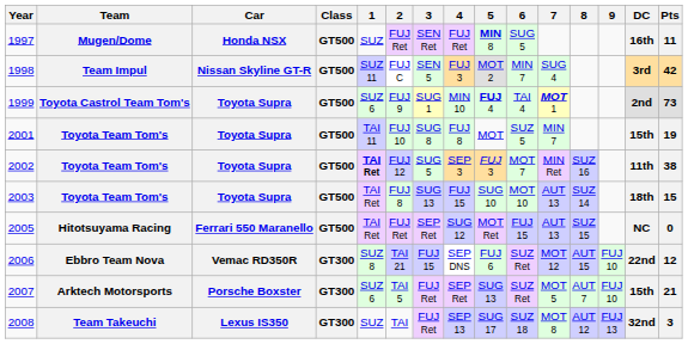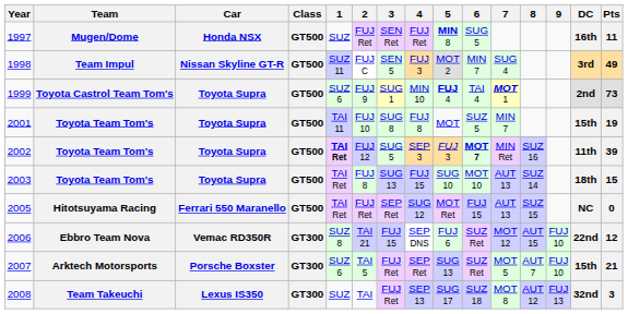 <table class="wikitable" style="text-align:center; font-size:90%">
 <tr>
 <th>Year</th>
 <th>Team</th>
 <th>Car</th>
 <th>Class</th>
 <th>1</th>
 <th>2</th>
 <th>3</th>
 <th>4</th>
 <th>5</th>
 <th>6</th>
 <th>7</th>
 <th>8</th>
 <th>9</th>
 <th>DC</th>
 <th>Pts</th>
 </tr>
 <tr>
 <td><a href='#'>1997</a></td>
 <th><a href='#'>Mugen/Dome</a></th>
 <th><a href='#'>Honda NSX</a></th>
 <th>GT500</th>
 <td><a href='#'>SUZ</a></td>
 <td style="background:#EFCFFF;"><a href='#'>FUJ</a><br><small>Ret</small></td>
 <td style="background:#EFCFFF;"><a href='#'>SEN</a><br><small>Ret</small></td>
 <td style="background:#EFCFFF;"><a href='#'>FUJ</a><br><small>Ret</small></td>
 <td style="background:#DFFFDF;"><strong><a href='#'>MIN</a></strong><br><small>8</small></td>
 <td style="background:#DFFFDF;"><a href='#'>SUG</a><br><small>5</small></td>
 <td></td>
 <td></td>
 <td></td>
 <th>16th</th>
 <th>11</th>
 </tr>
 <tr>
 <td><a href='#'>1998</a></td>
 <th><a href='#'>Team Impul</a></th>
 <th><a href='#'>Nissan Skyline GT-R</a></th>
 <th>GT500</th>
 <td style="background:#CFCFFF;"><a href='#'>SUZ</a><br><small>11</small></td>
 <td style="background:#FFFFFF;"><a href='#'>FUJ</a><br><small>C</small></td>
 <td style="background:#DFFFDF;"><a href='#'>SEN</a><br><small>5</small></td>
 <td style="background:#FFDF9F;"><a href='#'>FUJ</a><br><small>3</small></td>
 <td style="background:#DFDFDF;"><a href='#'>MOT</a><br><small>2</small></td>
 <td style="background:#DFFFDF;"><a href='#'>MIN</a><br><small>7</small></td>
 <td style="background:#DFFFDF;"><a href='#'>SUG</a><br><small>4</small></td>
 <td></td>
 <td></td>
 <td style="background:#FFDF9F;"><strong>3rd</strong></td>
-<td style="background:#FFDF9F;"><strong>42</strong></td>
+<td style="background:#FFDF9F;"><strong>49</strong></td>
 </tr>
 <tr>
 <td><a href='#'>1999</a></td>
 <th><a href='#'>Toyota Castrol Team Tom's</a></th>
 <th><a href='#'>Toyota Supra</a></th>
 <th>GT500</th>
 <td style="background:#DFFFDF;"><a href='#'>SUZ</a><br><small>6</small></td>
 <td style="background:#DFFFDF;"><a href='#'>FUJ</a><br><small>9</small></td>
 <td style="background:#FFFFBF;"><a href='#'>SUG</a><br><small>1</small></td>
 <td style="background:#DFFFDF;"><a href='#'>MIN</a><br><small>10</small></td>
 <td style="background:#DFFFDF;"><strong><a href='#'>FUJ</a></strong><br><small>4</small></td>
 <td style="background:#DFFFDF;"><a href='#'>TAI</a><br><small>4</small></td>
 <td style="background:#FFFFBF;"><strong><em><a href='#'>MOT</a></em></strong><br><small>1</small></td>
 <td></td>
 <td></td>
 <td style="background:#DFDFDF;"><strong>2nd</strong></td>
 <td style="background:#DFDFDF;"><strong>73</strong></td>
 </tr>
 <tr>
 <td><a href='#'>2001</a></td>
 <th><a href='#'>Toyota Team Tom's</a></th>
 <th><a href='#'>Toyota Supra</a></th>
 <th>GT500</th>
 <td style="background:#CFCFFF;"><a href='#'>TAI</a><br><small>11</small></td>
 <td style="background:#DFFFDF;"><a href='#'>FUJ</a><br><small>10</small></td>
 <td style="background:#DFFFDF;"><a href='#'>SUG</a><br><small>8</small></td>
 <td style="background:#DFFFDF;"><a href='#'>FUJ</a><br><small>8</small></td>
 <td><a href='#'>MOT</a></td>
 <td style="background:#DFFFDF;"><a href='#'>SUZ</a><br><small>5</small></td>
 <td style="background:#DFFFDF;"><a href='#'>MIN</a><br><small>7</small></td>
 <td></td>
 <td></td>
 <th>15th</th>
 <th>19</th>
 </tr>
 <tr>
 <td><a href='#'>2002</a></td>
 <th><a href='#'>Toyota Team Tom's</a></th>
 <th><a href='#'>Toyota Supra</a></th>
 <th>GT500</th>
 <td style="background:#EFCFFF;"><strong><a href='#'>TAI</a><br><small>Ret</small></strong></td>
 <td style="background:#CFCFFF;"><a href='#'>FUJ</a><br><small>12</small></td>
 <td style="background:#DFFFDF;"><a href='#'>SUG</a><br><small>5</small></td>
 <td style="background:#FFDF9F;"><a href='#'>SEP</a><br><small>3</small></td>
 <td style="background:#FFDF9F;"><em><a href='#'>FUJ</a></em><br><small>3</small></td>
-<td style="background:#DFFFDF;"><a href='#'>MOT</a><br><small>7</small></td>
+<td style="background:#DFFFDF;"><strong><a href='#'>MOT</a><br><small>7</small></strong></td>
 <td style="background:#EFCFFF;"><a href='#'>MIN</a><br><small>Ret</small></td>
 <td style="background:#CFCFFF;"><a href='#'>SUZ</a><br><small>16</small></td>
 <td></td>
 <th>11th</th>
-<th>38</th>
+<th>39</th>
 </tr>
 <tr>
 <td><a href='#'>2003</a></td>
 <th><a href='#'>Toyota Team Tom's</a></th>
 <th><a href='#'>Toyota Supra</a></th>
 <th>GT500</th>
 <td style="background:#EFCFFF;"><a href='#'>TAI</a><br><small>Ret</small></td>
 <td style="background:#DFFFDF;"><a href='#'>FUJ</a><br><small>8</small></td>
 <td style="background:#CFCFFF;"><a href='#'>SUG</a><br><small>13</small></td>
 <td style="background:#CFCFFF;"><a href='#'>FUJ</a><br><small>15</small></td>
 <td style="background:#DFFFDF;"><a href='#'>SUG</a><br><small>10</small></td>
 <td style="background:#DFFFDF;"><a href='#'>MOT</a><br><small>10</small></td>
 <td style="background:#CFCFFF;"><a href='#'>AUT</a><br><small>13</small></td>
 <td style="background:#CFCFFF;"><a href='#'>SUZ</a><br><small>14</small></td>
 <td></td>
 <th>18th</th>
 <th>15</th>
 </tr>
 <tr>
 <td><a href='#'>2005</a></td>
 <th>Hitotsuyama Racing</th>
 <th><a href='#'>Ferrari 550 Maranello</a></th>
 <th>GT500</th>
 <td style="background:#EFCFFF;"><a href='#'>TAI</a><br><small>Ret</small></td>
 <td style="background:#EFCFFF;"><a href='#'>FUJ</a><br><small>Ret</small></td>
 <td style="background:#EFCFFF;"><a href='#'>SEP</a><br><small>Ret</small></td>
 <td style="background:#CFCFFF;"><a href='#'>SUG</a><br><small>12</small></td>
 <td style="background:#EFCFFF;"><a href='#'>MOT</a><br><small>Ret</small></td>
 <td style="background:#CFCFFF;"><a href='#'>FUJ</a><br><small>15</small></td>
 <td style="background:#CFCFFF;"><a href='#'>AUT</a><br><small>13</small></td>
 <td style="background:#CFCFFF;"><a href='#'>SUZ</a><br><small>15</small></td>
 <td></td>
 <th>NC</th>
 <th>0</th>
 </tr>
 <tr>
 <td><a href='#'>2006</a></td>
 <th>Ebbro Team Nova</th>
 <th>Vemac RD350R</th>
 <th>GT300</th>
 <td style="background:#DFFFDF;"><a href='#'>SUZ</a><br><small>8</small></td>
 <td style="background:#CFCFFF;"><a href='#'>TAI</a><br><small>21</small></td>
 <td style="background:#CFCFFF;"><a href='#'>FUJ</a><br><small>15</small></td>
 <td style="background:#FFFFFF;"><a href='#'>SEP</a><br><small>DNS</small></td>
 <td style="background:#DFFFDF;"><a href='#'>FUJ</a><br><small>6</small></td>
 <td style="background:#EFCFFF;"><a href='#'>SUZ</a><br><small>Ret</small></td>
 <td style="background:#CFCFFF;"><a href='#'>MOT</a><br><small>12</small></td>
 <td style="background:#CFCFFF;"><a href='#'>AUT</a><br><small>15</small></td>
 <td style="background:#DFFFDF;"><a href='#'>FUJ</a><br><small>10</small></td>
 <th>22nd</th>
 <th>12</th>
 </tr>
 <tr>
 <td><a href='#'>2007</a></td>
 <th>Arktech Motorsports</th>
 <th><a href='#'>Porsche Boxster</a></th>
 <th>GT300</th>
 <td style="background:#DFFFDF;"><a href='#'>SUZ</a><br><small>6</small></td>
 <td style="background:#DFFFDF;"><a href='#'>TAI</a><br><small>5</small></td>
 <td style="background:#EFCFFF;"><a href='#'>FUJ</a><br><small>Ret</small></td>
 <td style="background:#EFCFFF;"><a href='#'>SEP</a><br><small>Ret</small></td>
 <td style="background:#CFCFFF;"><a href='#'>SUG</a><br><small>13</small></td>
 <td style="background:#EFCFFF;"><a href='#'>SUZ</a><br><small>Ret</small></td>
 <td style="background:#DFFFDF;"><a href='#'>MOT</a><br><small>5</small></td>
 <td style="background:#DFFFDF;"><a href='#'>AUT</a><br><small>7</small></td>
 <td style="background:#DFFFDF;"><a href='#'>FUJ</a><br><small>10</small></td>
 <th>15th</th>
 <th>21</th>
 </tr>
 <tr>
 <td><a href='#'>2008</a></td>
 <th><a href='#'>Team Takeuchi</a></th>
 <th><a href='#'>Lexus IS350</a></th>
 <th>GT300</th>
 <td><a href='#'>SUZ</a></td>
 <td><a href='#'>TAI</a></td>
 <td style="background:#EFCFFF;"><a href='#'>FUJ</a><br><small>Ret</small></td>
 <td style="background:#CFCFFF;"><a href='#'>SEP</a><br><small>13</small></td>
 <td style="background:#CFCFFF;"><a href='#'>SUG</a><br><small>17</small></td>
 <td style="background:#CFCFFF;"><a href='#'>SUZ</a><br><small>18</small></td>
 <td style="background:#DFFFDF;"><a href='#'>MOT</a><br><small>8</small></td>
 <td style="background:#CFCFFF;"><a href='#'>AUT</a><br><small>12</small></td>
 <td style="background:#CFCFFF;"><a href='#'>FUJ</a><br><small>13</small></td>
 <th>32nd</th>
 <th>3</th>
 </tr>
 </table>
